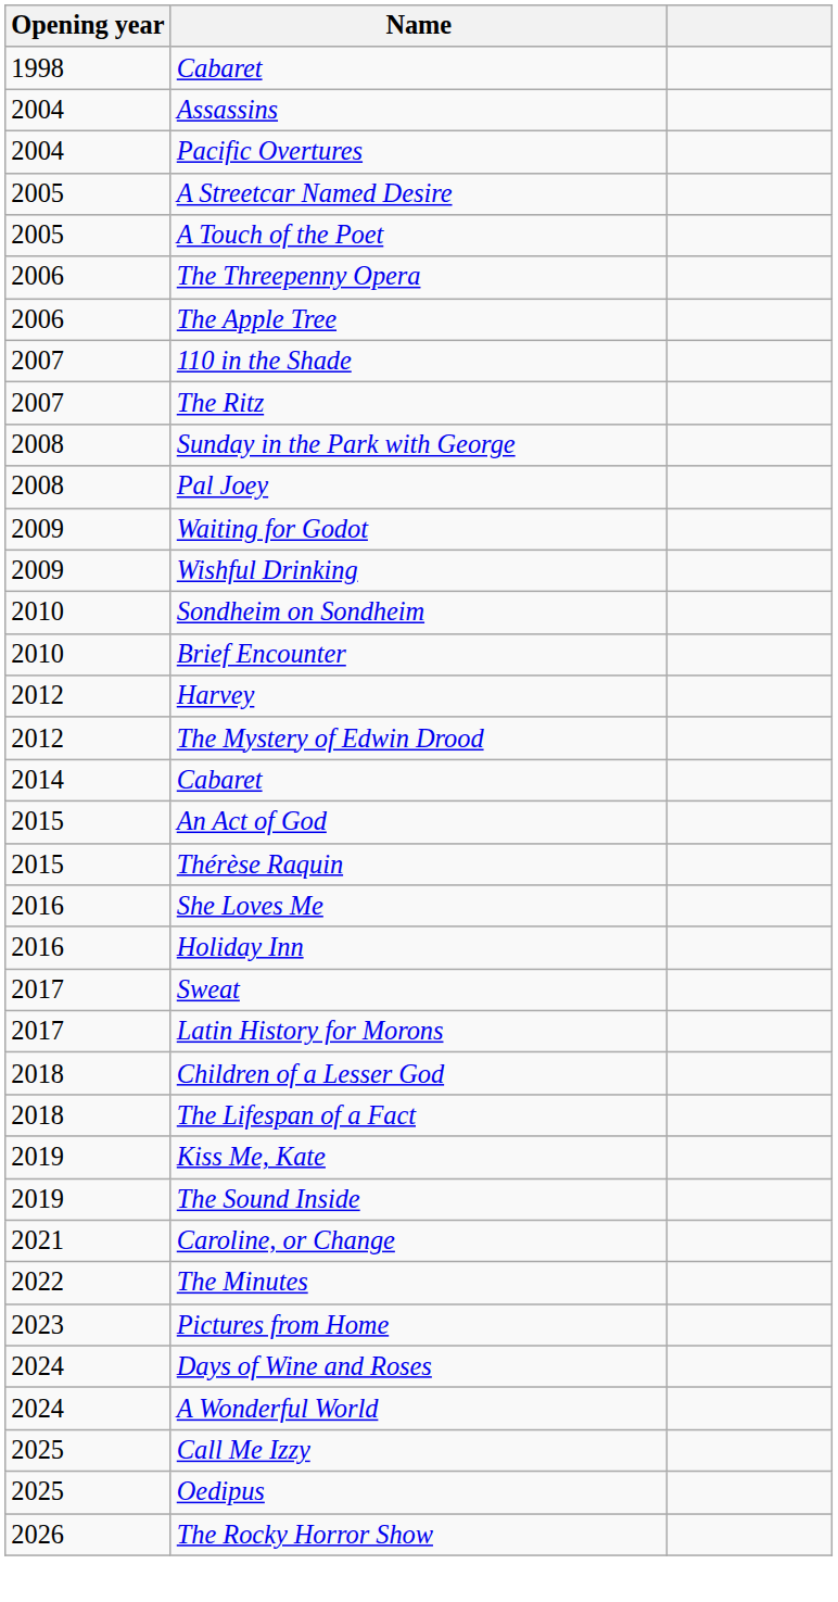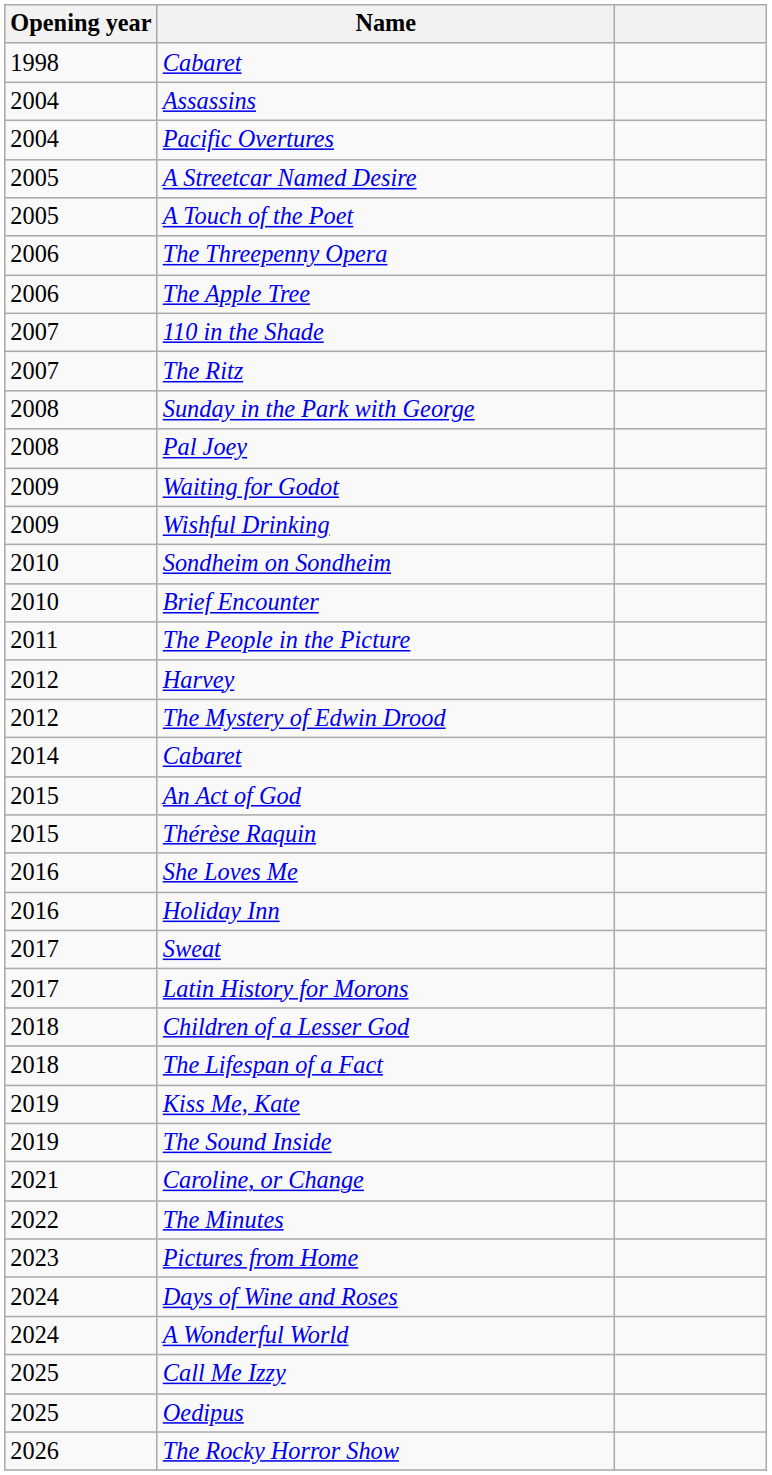 <table class="wikitable sortable collapsible">
 <tr>
 <th width=20% scope="col">Opening year</th>
 <th width=60% scope="col">Name</th>
 <th width=20% scope="col" class="unsortable"></th>
 </tr>
 <tr>
 <td>1998</td>
 <td><em><a href='#'>Cabaret</a></em></td>
 <td></td>
 </tr>
 <tr>
 <td>2004</td>
 <td><em><a href='#'>Assassins</a></em></td>
 <td></td>
 </tr>
 <tr>
 <td>2004</td>
 <td><em><a href='#'>Pacific Overtures</a></em></td>
 <td></td>
 </tr>
 <tr>
 <td>2005</td>
 <td><em><a href='#'>A Streetcar Named Desire</a></em></td>
 <td></td>
 </tr>
 <tr>
 <td>2005</td>
 <td><em><a href='#'>A Touch of the Poet</a></em></td>
 <td></td>
 </tr>
 <tr>
 <td>2006</td>
 <td><em><a href='#'>The Threepenny Opera</a></em></td>
 <td></td>
 </tr>
 <tr>
 <td>2006</td>
 <td><em><a href='#'>The Apple Tree</a></em></td>
 <td></td>
 </tr>
 <tr>
 <td>2007</td>
 <td><em><a href='#'>110 in the Shade</a></em></td>
 <td></td>
 </tr>
 <tr>
 <td>2007</td>
 <td><em><a href='#'>The Ritz</a></em></td>
 <td></td>
 </tr>
 <tr>
 <td>2008</td>
 <td><em><a href='#'>Sunday in the Park with George</a></em></td>
 <td></td>
 </tr>
 <tr>
 <td>2008</td>
 <td><em><a href='#'>Pal Joey</a></em></td>
 <td></td>
 </tr>
 <tr>
 <td>2009</td>
 <td><em><a href='#'>Waiting for Godot</a></em></td>
 <td></td>
 </tr>
 <tr>
 <td>2009</td>
 <td><em><a href='#'>Wishful Drinking</a></em></td>
 <td></td>
 </tr>
 <tr>
 <td>2010</td>
 <td><em><a href='#'>Sondheim on Sondheim</a></em></td>
 <td></td>
 </tr>
 <tr>
 <td>2010</td>
 <td><em><a href='#'>Brief Encounter</a></em></td>
+<td></td>
+</tr>
+<tr>
+<td>2011</td>
+<td><em><a href='#'>The People in the Picture</a></em></td>
 <td></td>
 </tr>
 <tr>
 <td>2012</td>
 <td><em><a href='#'>Harvey</a></em></td>
 <td></td>
 </tr>
 <tr>
 <td>2012</td>
 <td><em><a href='#'>The Mystery of Edwin Drood</a></em></td>
 <td></td>
 </tr>
 <tr>
 <td>2014</td>
 <td><em><a href='#'>Cabaret</a></em></td>
 <td></td>
 </tr>
 <tr>
 <td>2015</td>
 <td><em><a href='#'>An Act of God</a></em></td>
 <td></td>
 </tr>
 <tr>
 <td>2015</td>
 <td><em><a href='#'>Thérèse Raquin</a></em></td>
 <td></td>
 </tr>
 <tr>
 <td>2016</td>
 <td><em><a href='#'>She Loves Me</a></em></td>
 <td></td>
 </tr>
 <tr>
 <td>2016</td>
 <td><em><a href='#'>Holiday Inn</a></em></td>
 <td></td>
 </tr>
 <tr>
 <td>2017</td>
 <td><em><a href='#'>Sweat</a></em></td>
 <td></td>
 </tr>
 <tr>
 <td>2017</td>
 <td><em><a href='#'>Latin History for Morons</a></em></td>
 <td></td>
 </tr>
 <tr>
 <td>2018</td>
 <td><em><a href='#'>Children of a Lesser God</a></em></td>
 <td></td>
 </tr>
 <tr>
 <td>2018</td>
 <td><em><a href='#'>The Lifespan of a Fact</a></em></td>
 <td></td>
 </tr>
 <tr>
 <td>2019</td>
 <td><em><a href='#'>Kiss Me, Kate</a></em></td>
 <td></td>
 </tr>
 <tr>
 <td>2019</td>
 <td><em><a href='#'>The Sound Inside</a></em></td>
 <td></td>
 </tr>
 <tr>
 <td>2021</td>
 <td><em><a href='#'>Caroline, or Change</a></em></td>
 <td></td>
 </tr>
 <tr>
 <td>2022</td>
 <td><em><a href='#'>The Minutes</a></em></td>
 <td></td>
 </tr>
 <tr>
 <td>2023</td>
 <td><em><a href='#'>Pictures from Home</a></em></td>
 <td></td>
 </tr>
 <tr>
 <td>2024</td>
 <td><em><a href='#'>Days of Wine and Roses</a></em></td>
 <td></td>
 </tr>
 <tr>
 <td>2024</td>
 <td><em><a href='#'>A Wonderful World</a></em></td>
 <td></td>
 </tr>
 <tr>
 <td>2025</td>
 <td><em><a href='#'>Call Me Izzy</a></em></td>
 <td></td>
 </tr>
 <tr>
 <td>2025</td>
 <td><em><a href='#'>Oedipus</a></em></td>
 <td></td>
 </tr>
 <tr>
 <td>2026</td>
 <td><em><a href='#'>The Rocky Horror Show</a></em></td>
 <td></td>
 </tr>
 </table>
